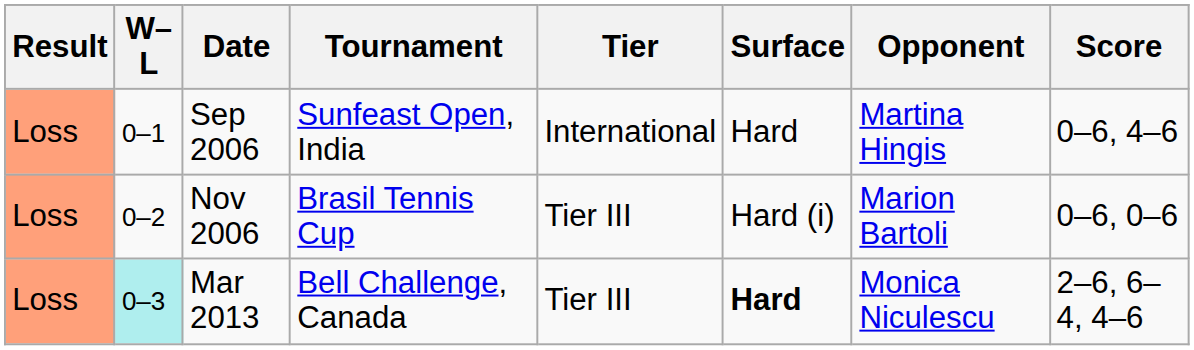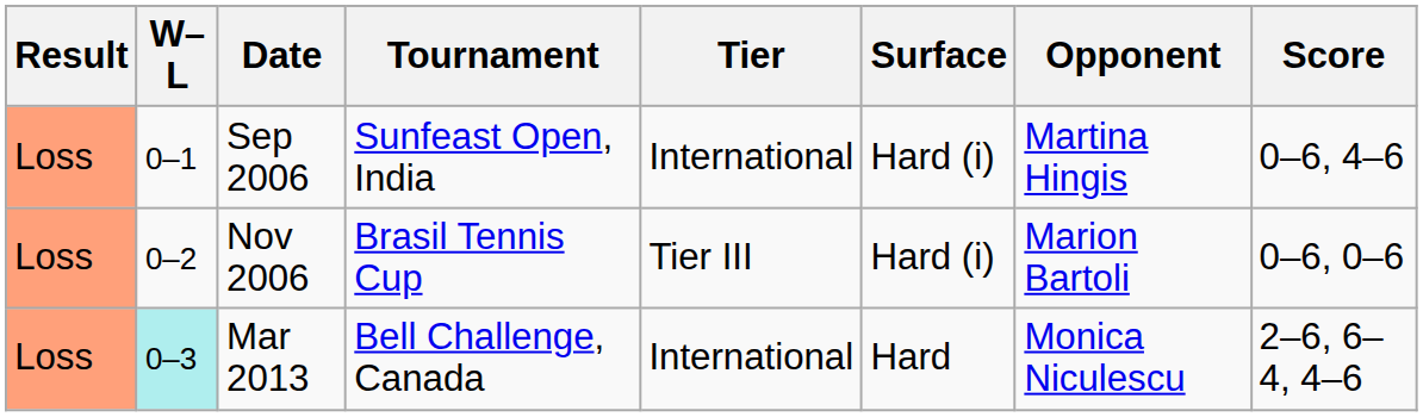 <table class="sortable wikitable">
 <tr>
 <th>Result</th>
 <th class="unsortable">W–L</th>
 <th>Date</th>
 <th>Tournament</th>
 <th>Tier</th>
 <th>Surface</th>
 <th>Opponent</th>
 <th class="unsortable">Score</th>
 </tr>
 <tr>
 <td style="background:#ffa07a;">Loss</td>
 <td><small>0–1</small></td>
 <td>Sep 2006</td>
 <td><a href='#'>Sunfeast Open</a>, India</td>
 <td>International</td>
-<td>Hard</td>
+<td>Hard (i)</td>
 <td> <a href='#'>Martina Hingis</a></td>
 <td>0–6, 4–6</td>
 </tr>
 <tr>
 <td style="background:#ffa07a;">Loss</td>
 <td><small>0–2</small></td>
 <td>Nov 2006</td>
 <td><a href='#'>Brasil Tennis Cup</a></td>
 <td>Tier III</td>
 <td>Hard (i)</td>
 <td> <a href='#'>Marion Bartoli</a></td>
 <td>0–6, 0–6</td>
 </tr>
 <tr>
 <td style="background:#ffa07a;">Loss</td>
 <td style="background: paleturquoise;"><small>0–3</small></td>
 <td>Mar 2013</td>
 <td><a href='#'>Bell Challenge</a>, Canada</td>
-<td>Tier III</td>
-<td><strong>Hard</strong></td>
+<td>International</td>
+<td>Hard</td>
 <td> <a href='#'>Monica Niculescu</a></td>
 <td>2–6, 6–4, 4–6</td>
 </tr>
 </table>
